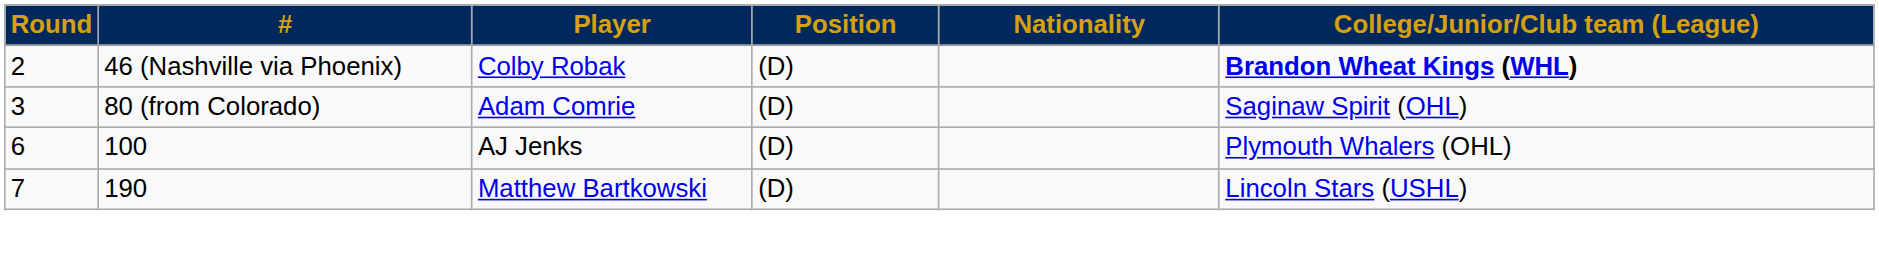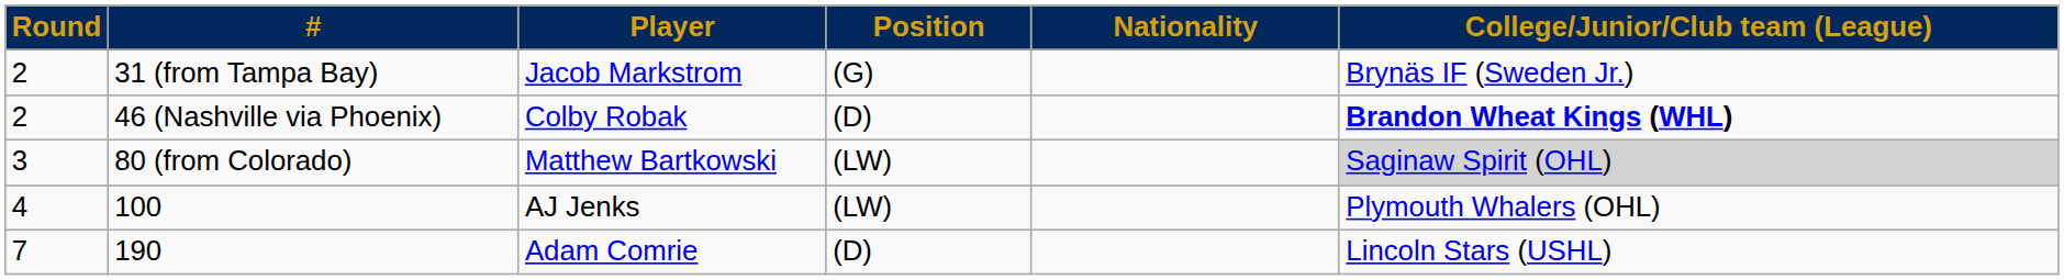 <table class="wikitable">
 <tr>
 <th style="background:#01285D; color:#D6A10F" width="5%">Round</th>
 <th style="background:#01285D; color:#D6A10F" width="20%">#</th>
 <th style="background:#01285D; color:#D6A10F" width="15%">Player</th>
 <th style="background:#01285D; color:#D6A10F" width="10%">Position</th>
 <th style="background:#01285D; color:#D6A10F" width="15%">Nationality</th>
 <th style="background:#01285D; color:#D6A10F" width="100%">College/Junior/Club team (League)</th>
+</tr>
+<tr>
+<td>2</td>
+<td>31 (from Tampa Bay)</td>
+<td><a href='#'>Jacob Markstrom</a></td>
+<td>(G)</td>
+<td></td>
+<td><a href='#'>Brynäs IF</a> (<a href='#'>Sweden Jr.</a>)</td>
 </tr>
 <tr>
 <td>2</td>
 <td>46 (Nashville via Phoenix)</td>
 <td><a href='#'>Colby Robak</a></td>
 <td>(D)</td>
 <td></td>
 <td><strong><a href='#'>Brandon Wheat Kings</a> (<a href='#'>WHL</a>)</strong></td>
 </tr>
 <tr>
 <td>3</td>
 <td>80 (from Colorado)</td>
-<td><a href='#'>Adam Comrie</a></td>
-<td>(D)</td>
+<td><a href='#'>Matthew Bartkowski</a></td>
+<td>(LW)</td>
 <td></td>
-<td><a href='#'>Saginaw Spirit</a> (<a href='#'>OHL</a>)</td>
+<td style="background: lightgrey;"><a href='#'>Saginaw Spirit</a> (<a href='#'>OHL</a>)</td>
 </tr>
 <tr>
-<td>6</td>
+<td>4</td>
 <td>100</td>
 <td>AJ Jenks</td>
-<td>(D)</td>
+<td>(LW)</td>
 <td></td>
 <td><a href='#'>Plymouth Whalers</a> (OHL)</td>
 </tr>
 <tr>
 <td>7</td>
 <td>190</td>
-<td><a href='#'>Matthew Bartkowski</a></td>
+<td><a href='#'>Adam Comrie</a></td>
 <td>(D)</td>
 <td></td>
 <td><a href='#'>Lincoln Stars</a> (<a href='#'>USHL</a>)</td>
 </tr>
 </table>
